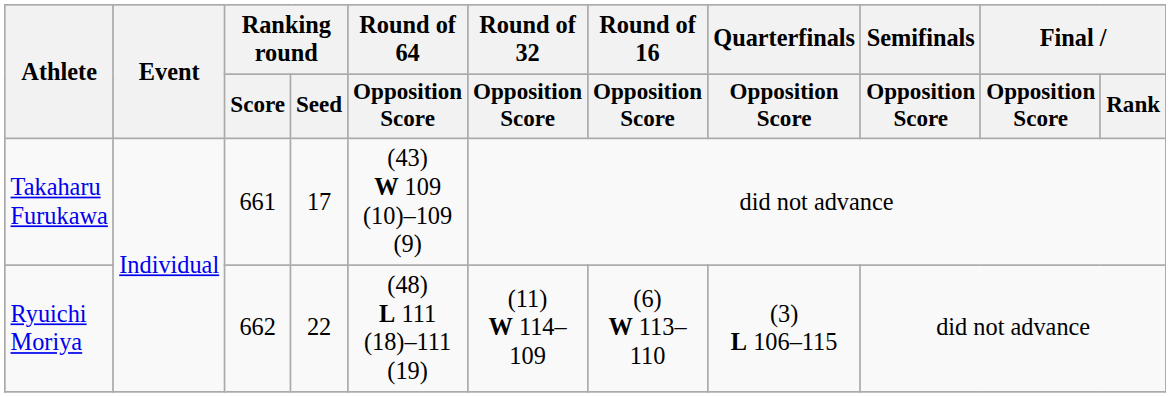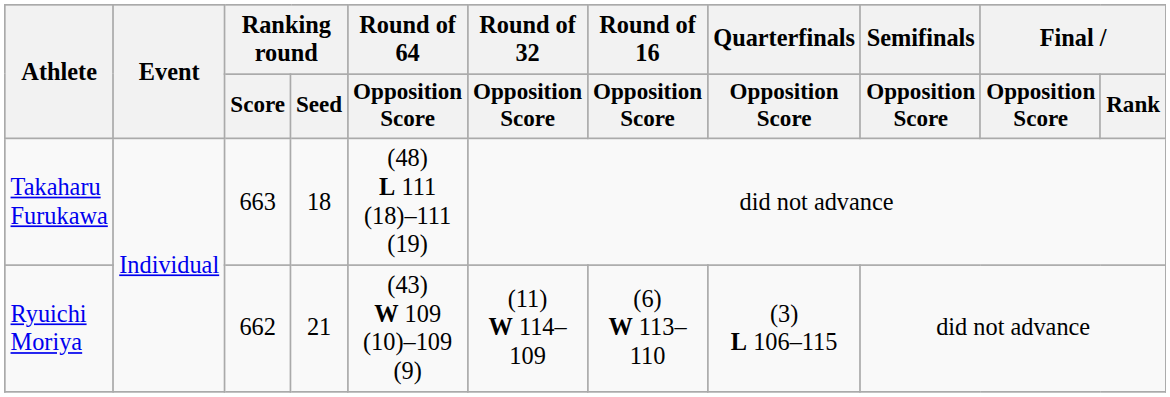 <table class="wikitable" style="font-size:90%">
 <tr>
 <th rowspan="2">Athlete</th>
 <th rowspan="2">Event</th>
 <th colspan="2">Ranking round</th>
 <th>Round of 64</th>
 <th>Round of 32</th>
 <th>Round of 16</th>
 <th>Quarterfinals</th>
 <th>Semifinals</th>
 <th colspan="2">Final / </th>
 </tr>
 <tr style="font-size:95%">
 <th>Score</th>
 <th>Seed</th>
 <th>Opposition<br>Score</th>
 <th>Opposition<br>Score</th>
 <th>Opposition<br>Score</th>
 <th>Opposition<br>Score</th>
 <th>Opposition<br>Score</th>
 <th>Opposition<br>Score</th>
 <th>Rank</th>
 </tr>
 <tr align=center>
 <td align=left><a href='#'>Takaharu Furukawa</a></td>
 <td align=left rowspan=2><a href='#'>Individual</a></td>
-<td>661</td>
-<td>17</td>
-<td> (43)<br><strong>W</strong> 109 (10)–109 (9)</td>
+<td>663</td>
+<td>18</td>
+<td> (48)<br><strong>L</strong> 111 (18)–111 (19)</td>
 <td colspan=6>did not advance</td>
 </tr>
 <tr align=center>
 <td align=left><a href='#'>Ryuichi Moriya</a></td>
 <td>662</td>
-<td>22</td>
-<td> (48)<br><strong>L</strong> 111 (18)–111 (19)</td>
+<td>21</td>
+<td> (43)<br><strong>W</strong> 109 (10)–109 (9)</td>
 <td> (11)<br><strong>W</strong> 114–109</td>
 <td> (6)<br><strong>W</strong> 113–110</td>
 <td> (3)<br><strong>L</strong> 106–115</td>
 <td colspan=3>did not advance</td>
 </tr>
 </table>
